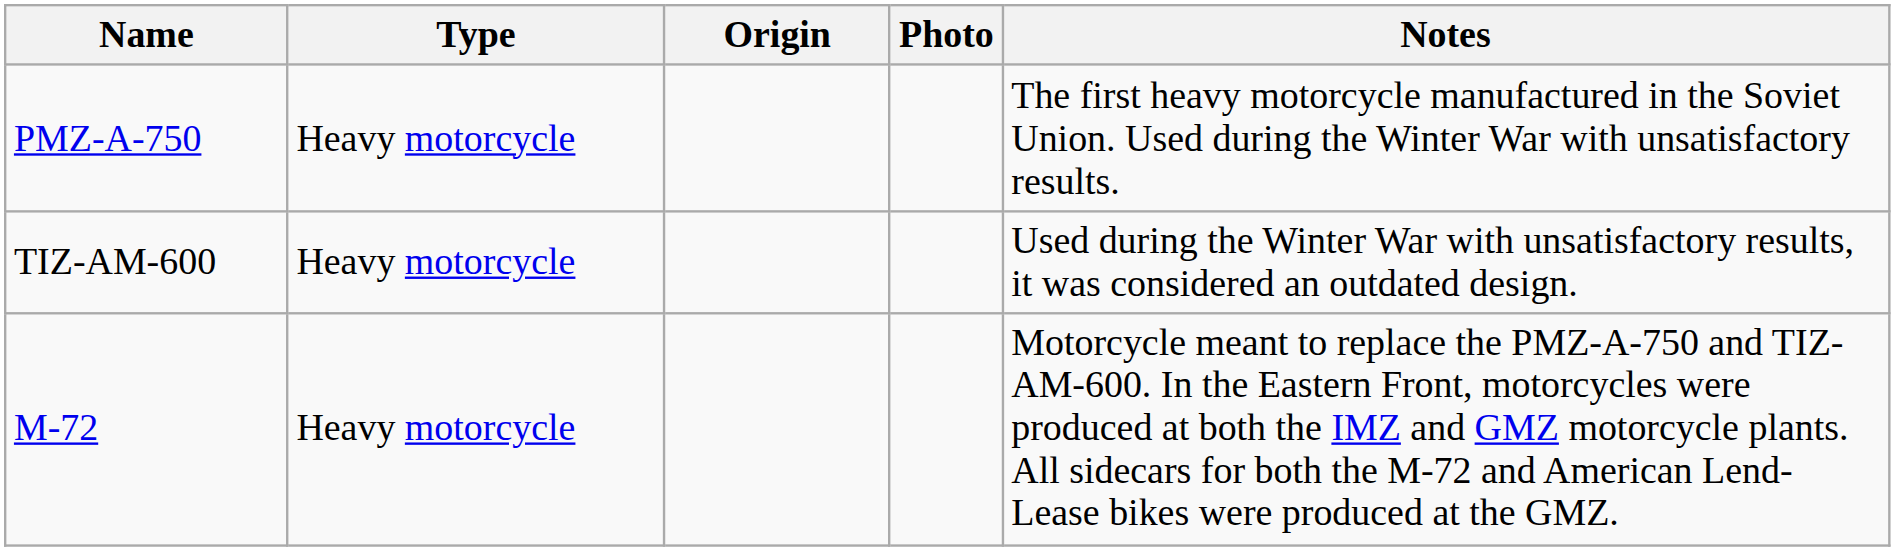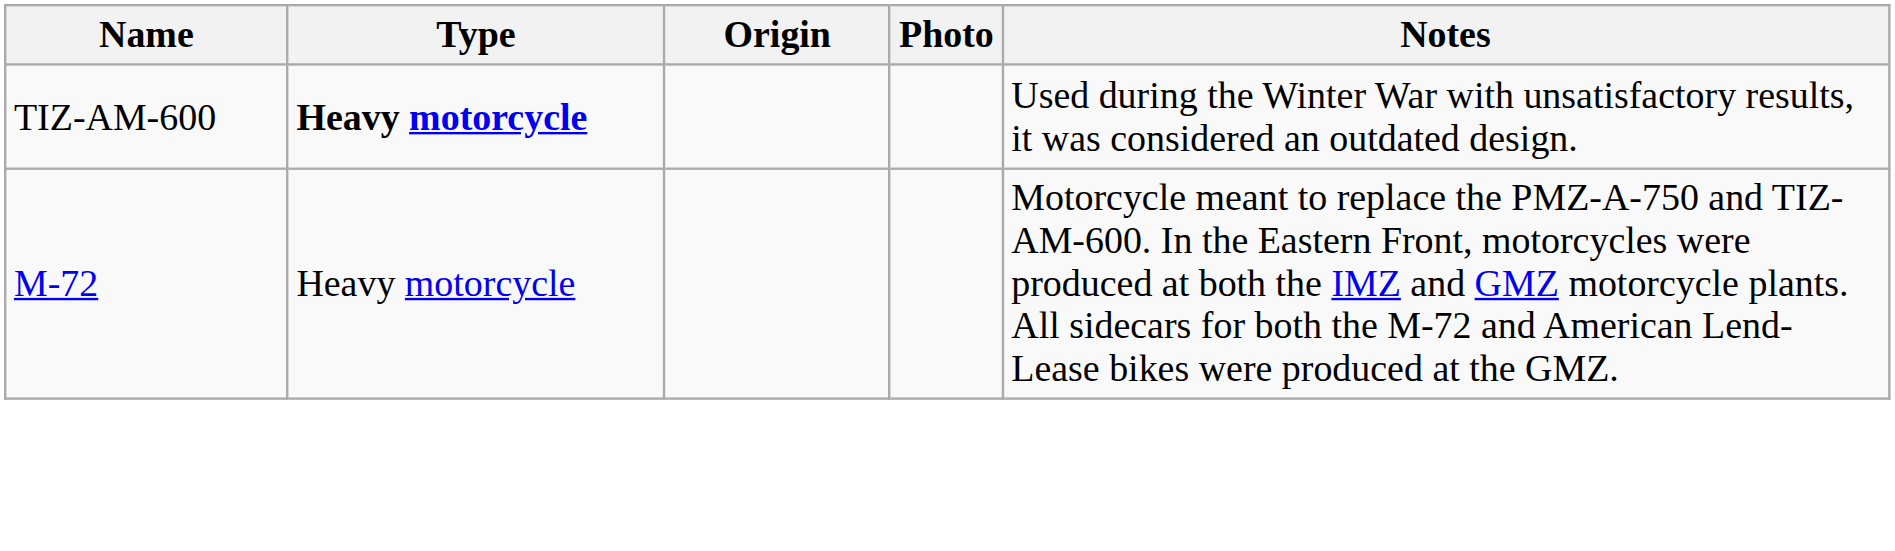 <table class="wikitable" style="width:90%;">
 <tr>
 <th style="width:15%;">Name</th>
 <th style="width:20%;">Type</th>
 <th style="width:12%;">Origin</th>
 <th>Photo</th>
 <th>Notes</th>
 </tr>
 <tr>
-<td><a href='#'>PMZ-A-750</a></td>
-<td>Heavy <a href='#'>motorcycle</a></td>
-<td></td>
-<td></td>
-<td>The first heavy motorcycle manufactured in the Soviet Union. Used during the Winter War with unsatisfactory results.</td>
-</tr>
-<tr>
 <td>TIZ-AM-600</td>
-<td>Heavy <a href='#'>motorcycle</a></td>
+<td><strong>Heavy <a href='#'>motorcycle</a></strong></td>
 <td></td>
 <td></td>
 <td>Used during the Winter War with unsatisfactory results, it was considered an outdated design.</td>
 </tr>
 <tr>
 <td><a href='#'>M-72</a></td>
 <td>Heavy <a href='#'>motorcycle</a></td>
 <td></td>
 <td></td>
 <td>Motorcycle meant to replace the PMZ-A-750 and TIZ-AM-600. In the Eastern Front, motorcycles were produced at both the <a href='#'>IMZ</a> and <a href='#'>GMZ</a> motorcycle plants. All sidecars for both the M-72 and American Lend-Lease bikes were produced at the GMZ.</td>
 </tr>
 </table>
